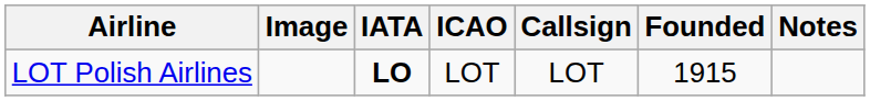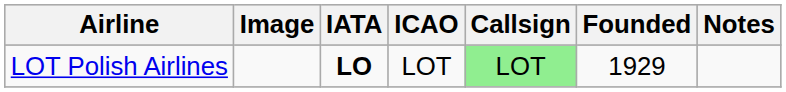 <table class="wikitable sortable" border="1" style="text-align: center">
 <tr>
 <th>Airline</th>
 <th>Image</th>
 <th>IATA</th>
 <th>ICAO</th>
 <th>Callsign</th>
 <th>Founded</th>
 <th>Notes</th>
 </tr>
 <tr>
 <td><a href='#'>LOT Polish Airlines</a></td>
 <td></td>
 <td><strong>LO</strong></td>
 <td>LOT</td>
-<td>LOT</td>
-<td>1915</td>
+<td style="background: lightgreen;">LOT</td>
+<td>1929</td>
 <td></td>
 </tr>
 </table>
